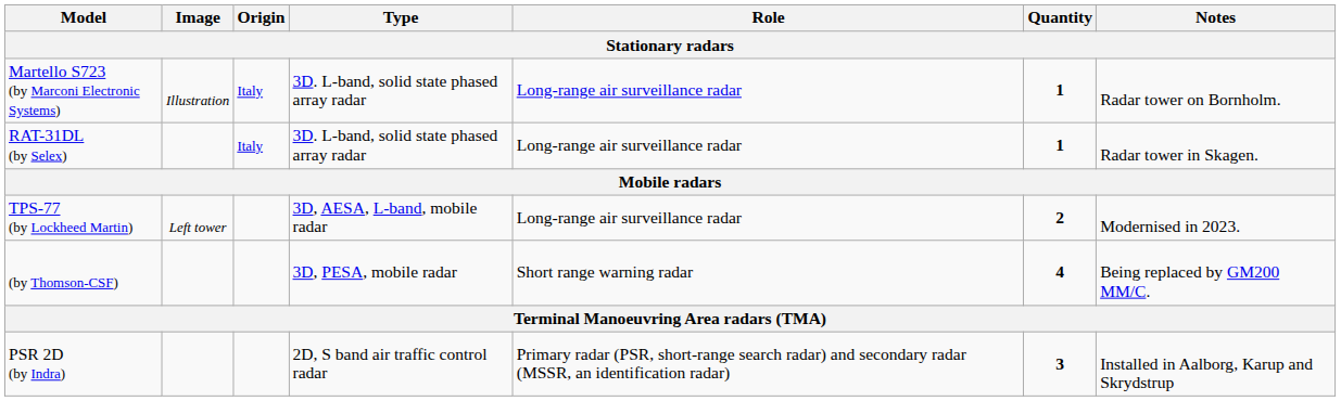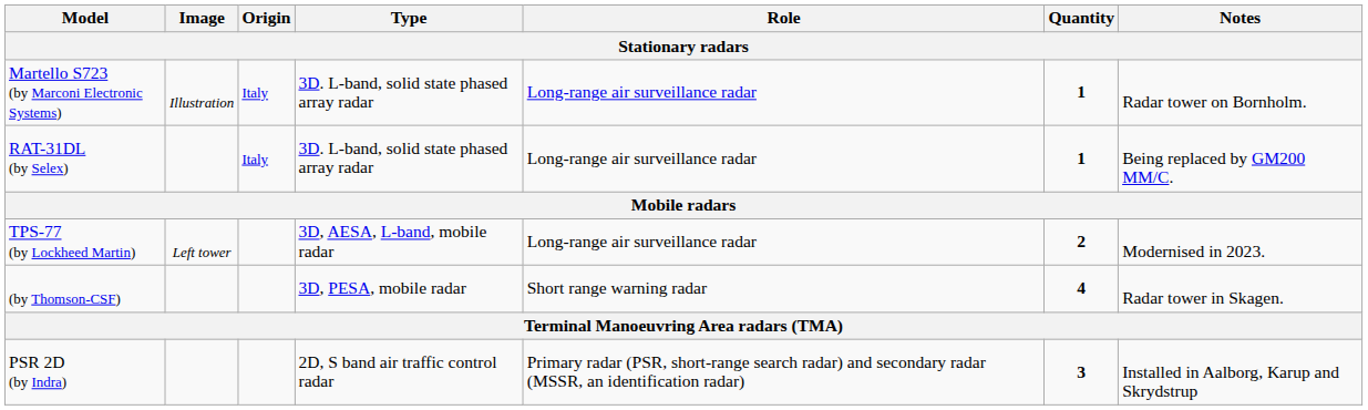 <table class="wikitable" style="width:100%;">
 <tr>
 <th>Model</th>
 <th>Image</th>
 <th>Origin</th>
 <th>Type</th>
 <th>Role</th>
 <th>Quantity</th>
 <th>Notes</th>
 </tr>
 <tr>
 <th colspan="7">Stationary radars</th>
 </tr>
 <tr>
 <td><a href='#'>Martello S723</a><br><small>(by <a href='#'>Marconi Electronic Systems</a>)</small></td>
 <td style="text-align: center;"><br><em><small>Illustration</small></em></td>
 <td><small> <a href='#'>Italy</a></small></td>
 <td><a href='#'>3D</a>. L-band, solid state phased array radar</td>
 <td><a href='#'>Long-range air surveillance radar</a></td>
 <td style="text-align: center;"><strong>1</strong></td>
 <td><br>Radar tower on Bornholm.</td>
 </tr>
 <tr>
 <td><a href='#'>RAT-31DL</a><br><small>(by <a href='#'>Selex</a>)</small></td>
 <td style="text-align: center;"><br></td>
 <td><small> <a href='#'>Italy</a></small></td>
 <td><a href='#'>3D</a>. L-band, solid state phased array radar</td>
 <td>Long-range air surveillance radar</td>
 <td style="text-align: center;"><strong>1</strong></td>
-<td><br>Radar tower in Skagen.</td>
+<td><br>Being replaced by <a href='#'>GM200 MM/C</a>.</td>
 </tr>
 <tr>
 <th colspan="7">Mobile radars</th>
 </tr>
 <tr>
 <td><a href='#'>TPS-77</a><br><small>(by <a href='#'>Lockheed Martin</a>)</small></td>
 <td style="text-align: center;"><br><em><small>Left tower</small></em></td>
 <td></td>
 <td><a href='#'>3D</a>, <a href='#'>AESA</a>, <a href='#'>L-band</a>, mobile radar</td>
 <td>Long-range air surveillance radar</td>
 <td style="text-align: center;"><strong>2</strong></td>
 <td><br>Modernised in 2023.</td>
 </tr>
 <tr>
 <td><br><small>(by <a href='#'>Thomson-CSF</a>)</small></td>
 <td style="text-align: center;"></td>
 <td></td>
 <td><a href='#'>3D</a>, <a href='#'>PESA</a>, mobile radar</td>
 <td>Short range warning radar</td>
 <td style="text-align: center;"><strong>4</strong></td>
-<td><br>Being replaced by <a href='#'>GM200 MM/C</a>.</td>
+<td><br>Radar tower in Skagen.</td>
 </tr>
 <tr>
 <th colspan="7">Terminal Manoeuvring Area radars (TMA)</th>
 </tr>
 <tr>
 <td>PSR 2D<br><small>(by <a href='#'>Indra</a>)</small></td>
 <td style="text-align: center;"></td>
 <td></td>
 <td>2D, S band air traffic control radar</td>
 <td>Primary radar (PSR, short-range search radar) and secondary radar (MSSR, an identification radar)</td>
 <td style="text-align: center;"><strong>3</strong></td>
 <td><br>Installed in Aalborg, Karup and Skrydstrup</td>
 </tr>
 </table>
